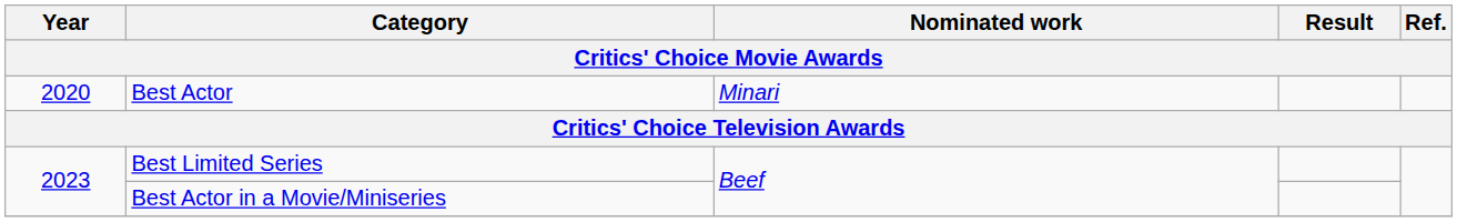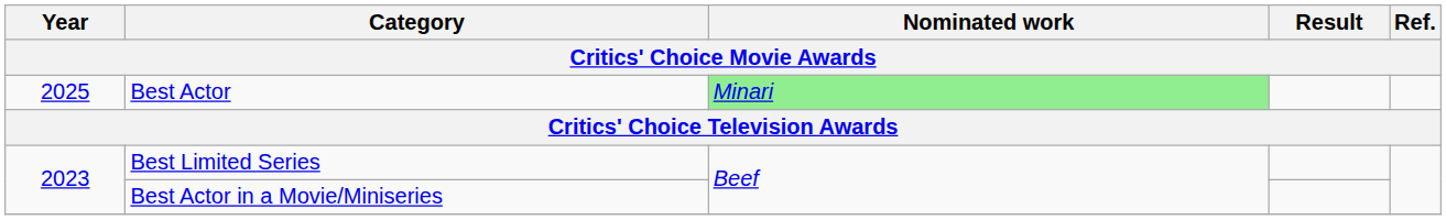 <table class=wikitable>
 <tr>
 <th scope="col" style="width:5em;">Year</th>
 <th scope="col" style="width:26em;">Category</th>
 <th scope="col" style="width:25em;">Nominated work</th>
 <th scope="col" style="width:5em;">Result</th>
 <th>Ref.</th>
 </tr>
 <tr>
 <th colspan=5><a href='#'>Critics' Choice Movie Awards</a></th>
 </tr>
 <tr>
-<td style="text-align:center;", rowspan=1><a href='#'>2020</a></td>
+<td style="text-align:center;", rowspan=1><a href='#'>2025</a></td>
 <td><a href='#'>Best Actor</a></td>
-<td><em><a href='#'>Minari</a></em></td>
+<td style="background: lightgreen;"><em><a href='#'>Minari</a></em></td>
 <td></td>
 <td></td>
 </tr>
 <tr>
 <th colspan=5><a href='#'>Critics' Choice Television Awards</a></th>
 </tr>
 <tr>
 <td style="text-align:center;", rowspan="2"><a href='#'>2023</a></td>
 <td><a href='#'>Best Limited Series</a></td>
 <td rowspan=2><em><a href='#'>Beef</a></em></td>
 <td></td>
 <td rowspan="2"></td>
 </tr>
 <tr>
 <td><a href='#'>Best Actor in a Movie/Miniseries</a></td>
 <td></td>
 </tr>
 <tr>
 </tr>
 </table>
